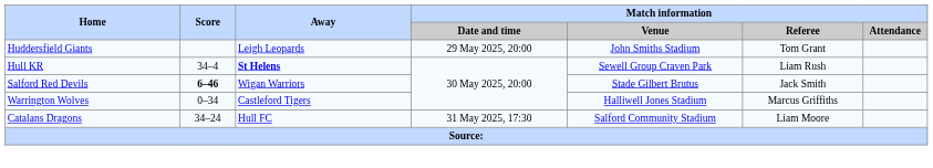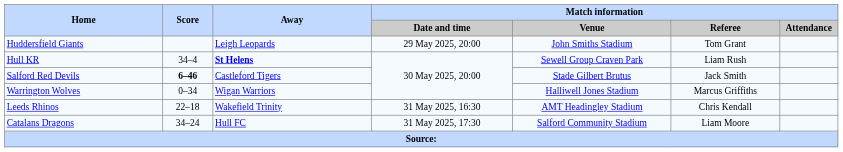 <table border=1 style="border-collapse:collapse; font-size:90%; text-align:center;" cellpadding=3 cellspacing=0 width=100%>
 <tr style="background:#C1D8ff;">
 <th scope="col" rowspan=2 width=19%>Home</th>
 <th scope="col" rowspan=2 width=6%>Score</th>
 <th scope="col" rowspan=2 width=19%>Away</th>
 <th colspan=4>Match information</th>
 </tr>
 <tr style="background:#CCCCCC;">
 <th scope="col" width=17%>Date and time</th>
 <th scope="col" width=19%>Venue</th>
 <th scope="col" width=13%>Referee</th>
 <th scope="col" width=7%>Attendance</th>
 </tr>
 <tr style="background:#F5FAFF;">
 <td style="text-align:left;"> <a href='#'>Huddersfield Giants</a></td>
 <td></td>
 <td style="text-align:left;"> <a href='#'>Leigh Leopards</a></td>
 <td>29 May 2025, 20:00</td>
 <td><a href='#'>John Smiths Stadium</a></td>
 <td>Tom Grant</td>
 <td></td>
 </tr>
 <tr style="background:#F5FAFF;">
 <td style="text-align:left;"> <a href='#'>Hull KR</a></td>
 <td>34–4</td>
 <td style="text-align:left;"><strong> <a href='#'>St Helens</a></strong></td>
 <td Rowspan=3>30 May 2025, 20:00</td>
 <td><a href='#'>Sewell Group Craven Park</a></td>
 <td>Liam Rush</td>
 <td></td>
 </tr>
 <tr style="background:#F5FAFF;">
 <td style="text-align:left;"> <a href='#'>Salford Red Devils</a></td>
 <td><strong>6–46</strong></td>
-<td style="text-align:left;"> <a href='#'>Wigan Warriors</a></td>
+<td style="text-align:left;"> <a href='#'>Castleford Tigers</a></td>
 <td><a href='#'>Stade Gilbert Brutus</a></td>
 <td>Jack Smith</td>
 <td></td>
 </tr>
 <tr style="background:#F5FAFF;">
 <td style="text-align:left;"> <a href='#'>Warrington Wolves</a></td>
 <td>0–34</td>
-<td style="text-align:left;"> <a href='#'>Castleford Tigers</a></td>
+<td style="text-align:left;"> <a href='#'>Wigan Warriors</a></td>
 <td><a href='#'>Halliwell Jones Stadium</a></td>
 <td>Marcus Griffiths</td>
+<td></td>
+</tr>
+<tr style="background:#F5FAFF;">
+<td style="text-align:left;"> <a href='#'>Leeds Rhinos</a></td>
+<td>22–18</td>
+<td style="text-align:left;"> <a href='#'>Wakefield Trinity</a></td>
+<td>31 May 2025, 16:30</td>
+<td><a href='#'>AMT Headingley Stadium</a></td>
+<td>Chris Kendall</td>
 <td></td>
 </tr>
 <tr style="background:#F5FAFF;">
 <td style="text-align:left;"> <a href='#'>Catalans Dragons</a></td>
 <td>34–24</td>
 <td style="text-align:left;"> <a href='#'>Hull FC</a></td>
 <td>31 May 2025, 17:30</td>
 <td><a href='#'>Salford Community Stadium</a></td>
 <td>Liam Moore</td>
 <td></td>
 </tr>
 <tr style="background:#c1d8ff;">
 <th colspan=7>Source:</th>
 </tr>
 </table>
